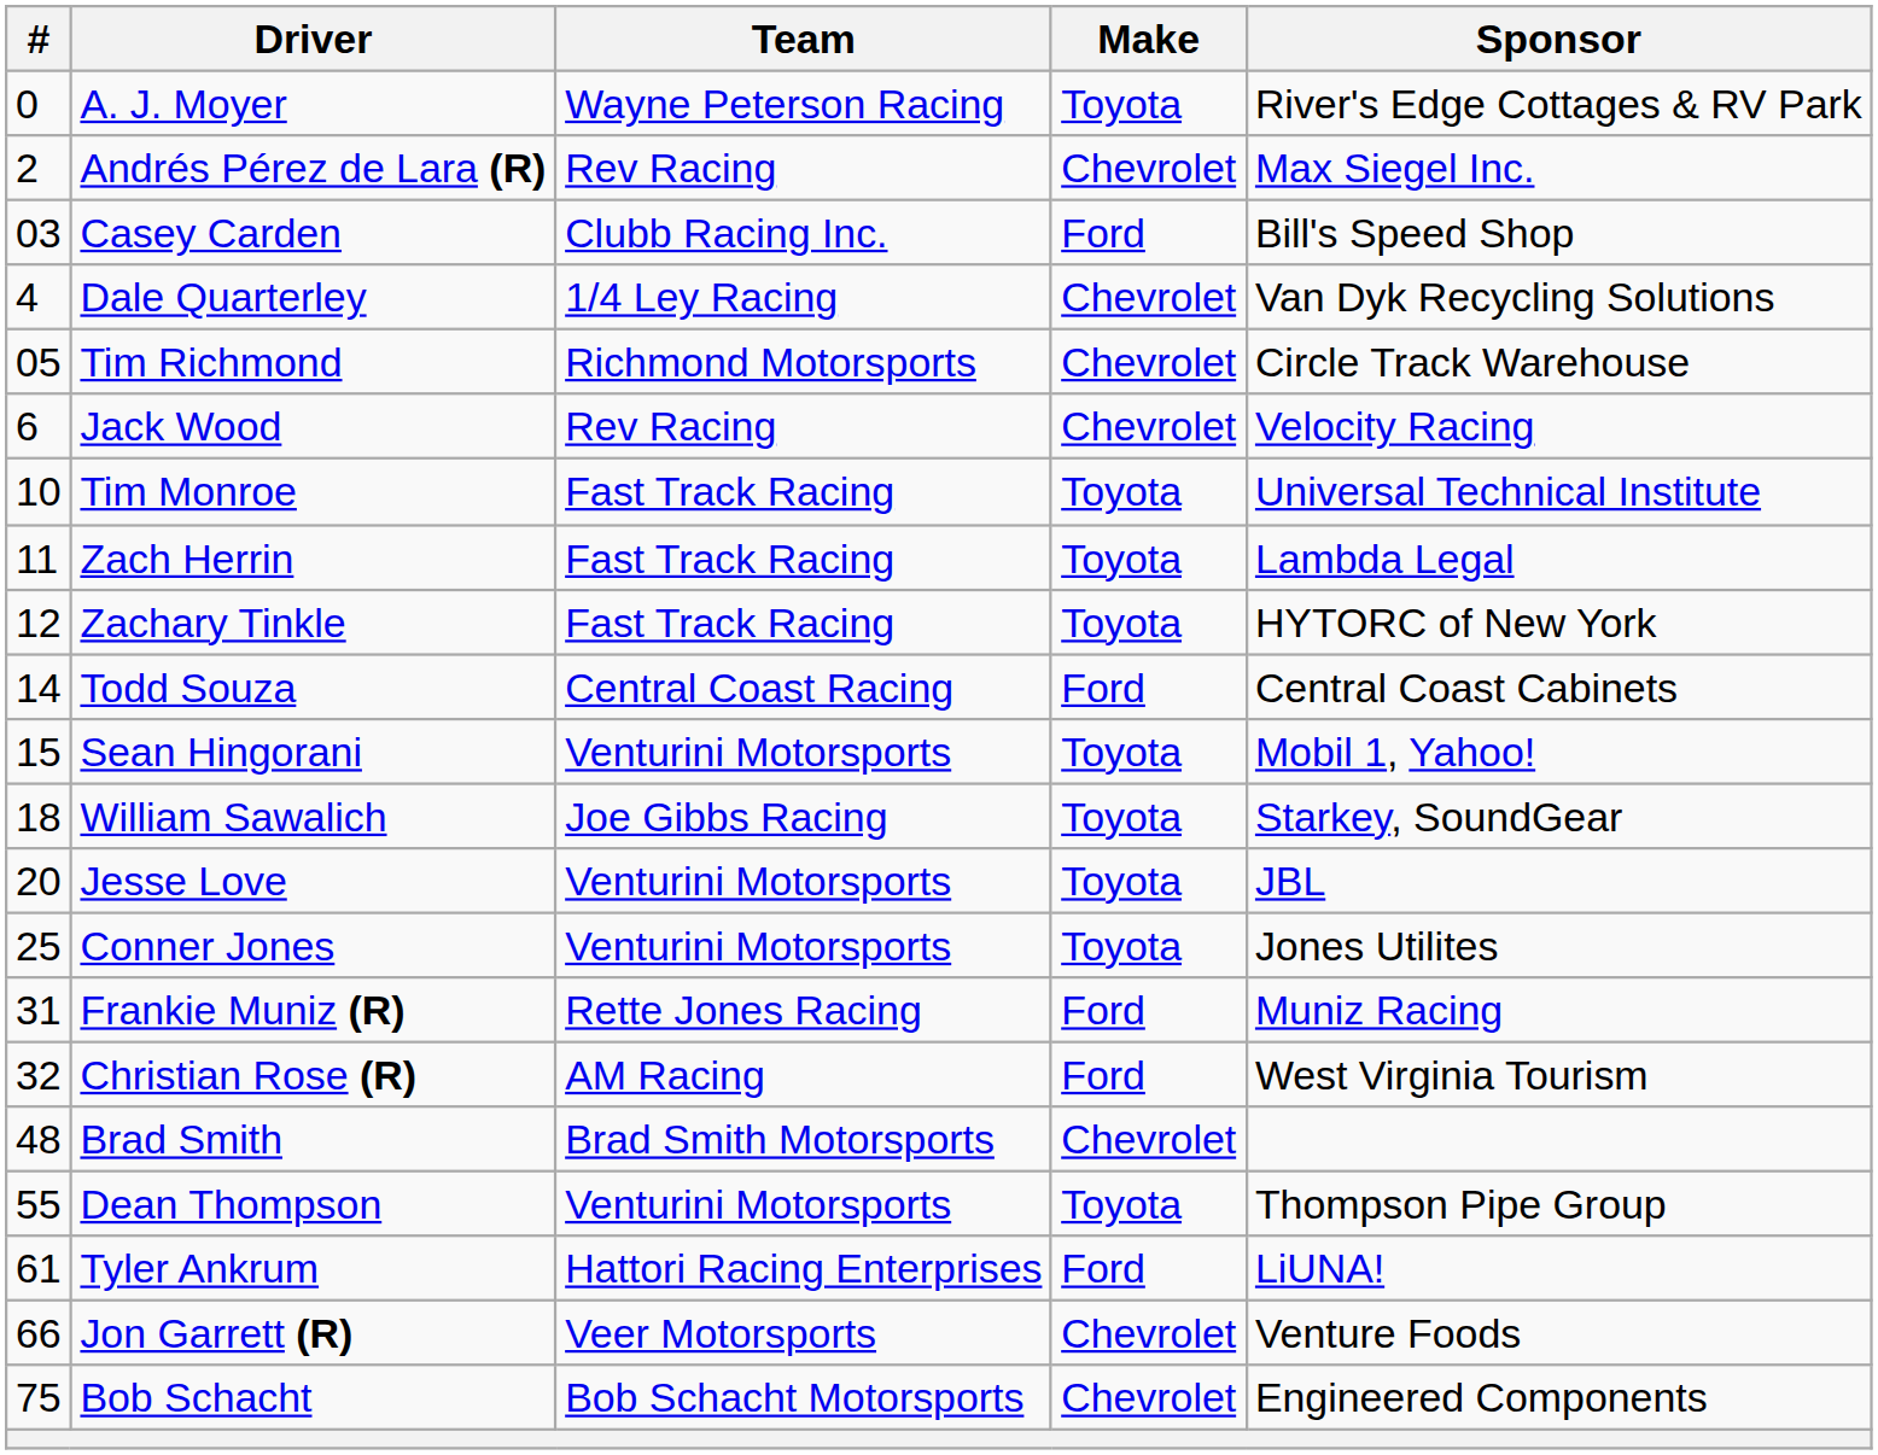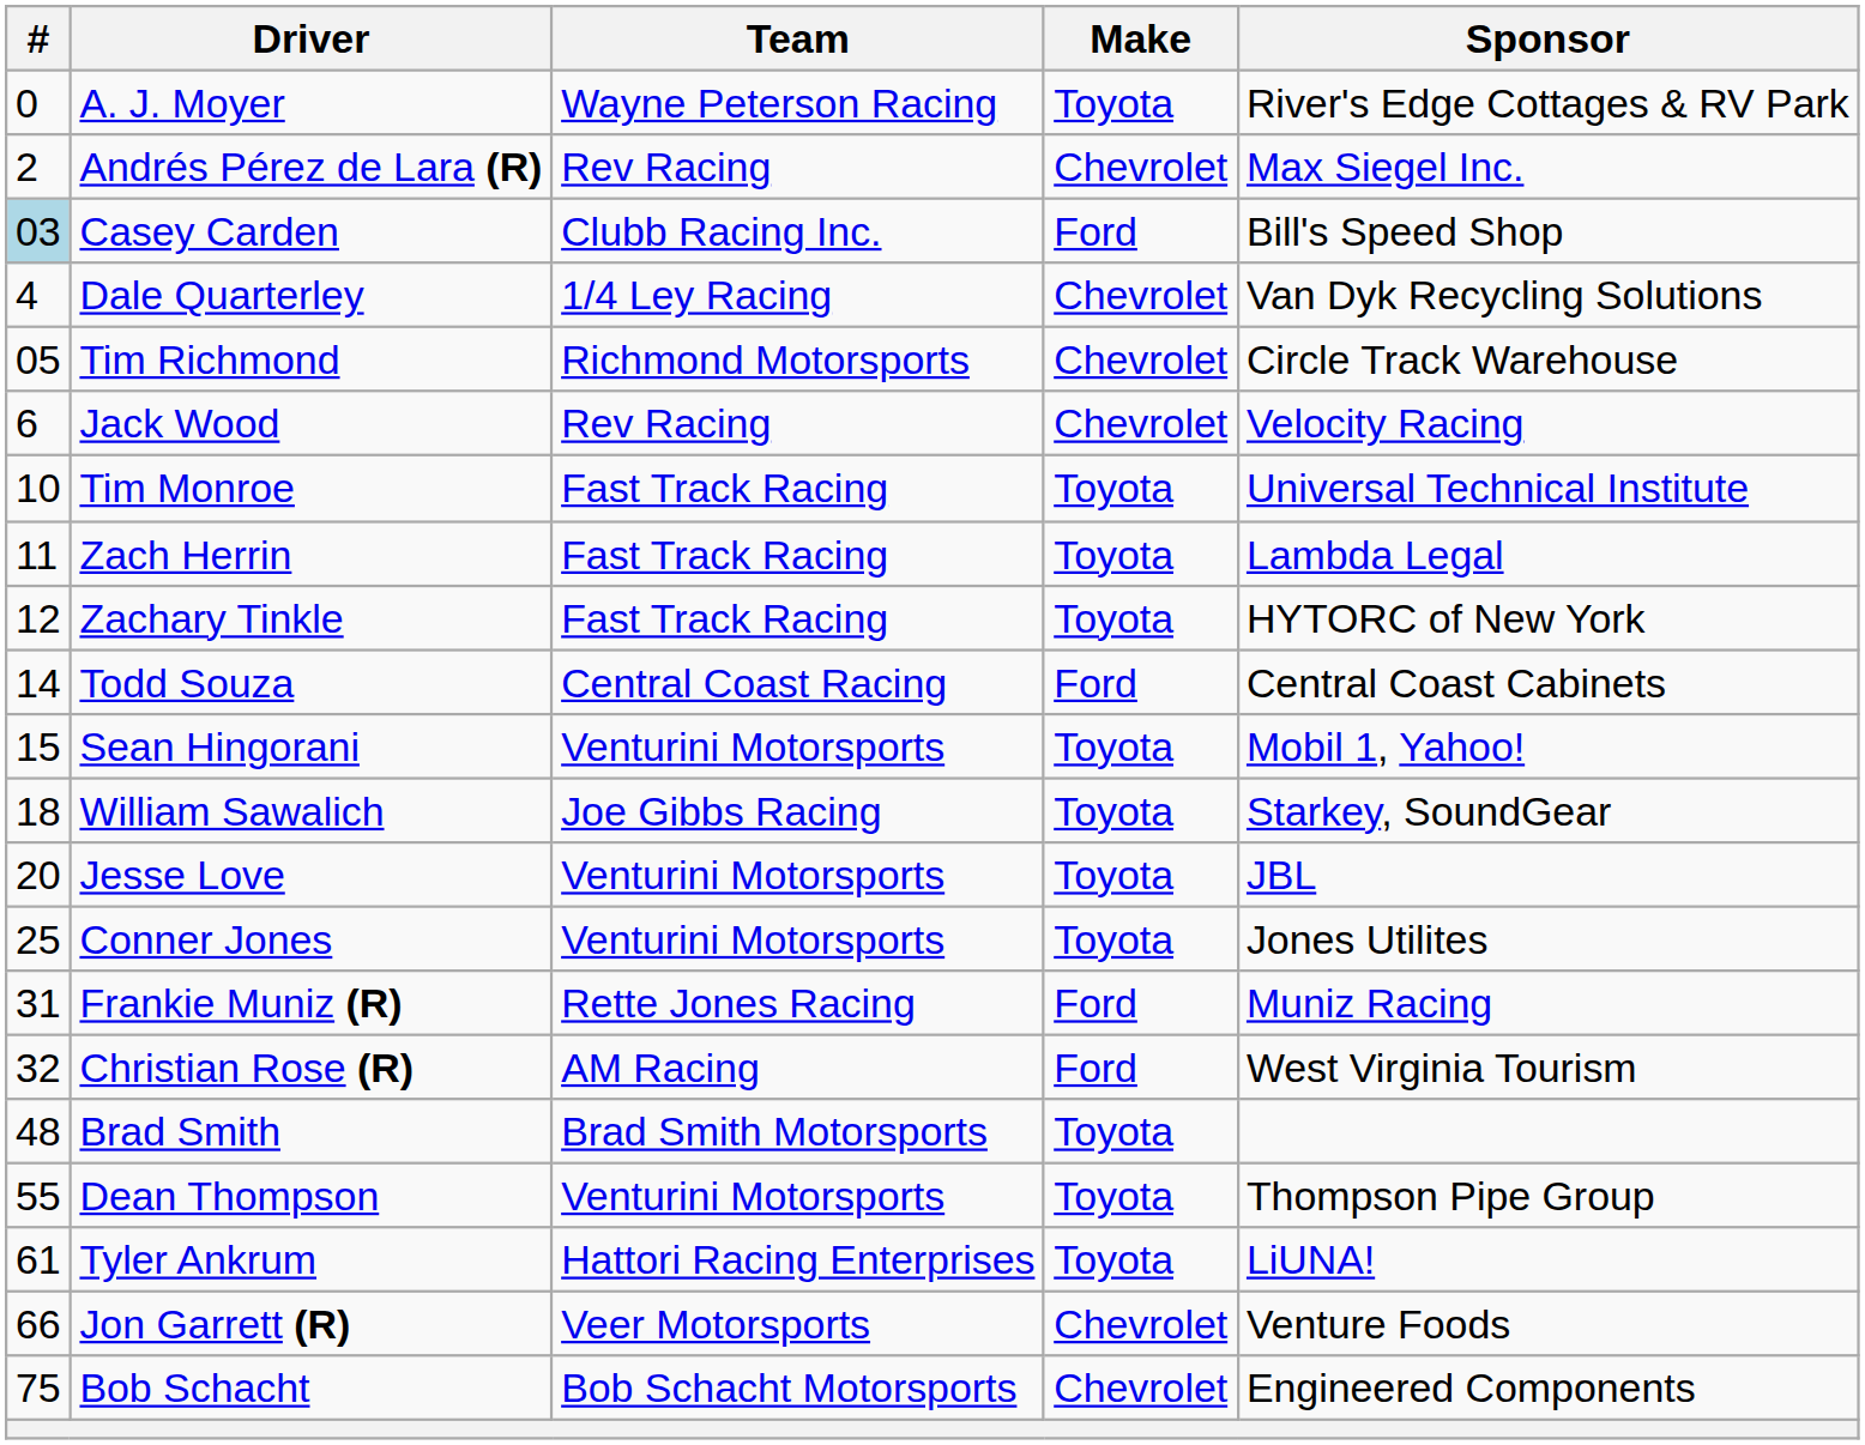 <table class="wikitable" style="font-size: 95%;">
 <tr>
 <th>#</th>
 <th>Driver</th>
 <th>Team</th>
 <th>Make</th>
 <th>Sponsor</th>
 </tr>
 <tr>
 <td>0</td>
 <td><a href='#'>A. J. Moyer</a></td>
 <td><a href='#'>Wayne Peterson Racing</a></td>
 <td><a href='#'>Toyota</a></td>
 <td nowrap>River's Edge Cottages & RV Park</td>
 </tr>
 <tr>
 <td>2</td>
 <td nowrap><a href='#'>Andrés Pérez de Lara</a> <strong>(R)</strong></td>
 <td><a href='#'>Rev Racing</a></td>
 <td><a href='#'>Chevrolet</a></td>
 <td><a href='#'>Max Siegel Inc.</a></td>
 </tr>
 <tr>
-<td>03</td>
+<td style="background: lightblue;">03</td>
 <td><a href='#'>Casey Carden</a></td>
 <td><a href='#'>Clubb Racing Inc.</a></td>
 <td><a href='#'>Ford</a></td>
 <td>Bill's Speed Shop</td>
 </tr>
 <tr>
 <td>4</td>
 <td><a href='#'>Dale Quarterley</a></td>
 <td><a href='#'>1/4 Ley Racing</a></td>
 <td><a href='#'>Chevrolet</a></td>
 <td>Van Dyk Recycling Solutions</td>
 </tr>
 <tr>
 <td>05</td>
 <td><a href='#'>Tim Richmond</a></td>
 <td><a href='#'>Richmond Motorsports</a></td>
 <td><a href='#'>Chevrolet</a></td>
 <td>Circle Track Warehouse</td>
 </tr>
 <tr>
 <td>6</td>
 <td><a href='#'>Jack Wood</a></td>
 <td><a href='#'>Rev Racing</a></td>
 <td><a href='#'>Chevrolet</a></td>
 <td><a href='#'>Velocity Racing</a></td>
 </tr>
 <tr>
 <td>10</td>
 <td><a href='#'>Tim Monroe</a></td>
 <td><a href='#'>Fast Track Racing</a></td>
 <td><a href='#'>Toyota</a></td>
 <td><a href='#'>Universal Technical Institute</a></td>
 </tr>
 <tr>
 <td>11</td>
 <td><a href='#'>Zach Herrin</a></td>
 <td><a href='#'>Fast Track Racing</a></td>
 <td><a href='#'>Toyota</a></td>
 <td><a href='#'>Lambda Legal</a></td>
 </tr>
 <tr>
 <td>12</td>
 <td><a href='#'>Zachary Tinkle</a></td>
 <td><a href='#'>Fast Track Racing</a></td>
 <td><a href='#'>Toyota</a></td>
 <td>HYTORC of New York</td>
 </tr>
 <tr>
 <td>14</td>
 <td><a href='#'>Todd Souza</a></td>
 <td><a href='#'>Central Coast Racing</a></td>
 <td><a href='#'>Ford</a></td>
 <td>Central Coast Cabinets</td>
 </tr>
 <tr>
 <td>15</td>
 <td><a href='#'>Sean Hingorani</a></td>
 <td><a href='#'>Venturini Motorsports</a></td>
 <td><a href='#'>Toyota</a></td>
 <td><a href='#'>Mobil 1</a>, <a href='#'>Yahoo!</a></td>
 </tr>
 <tr>
 <td>18</td>
 <td><a href='#'>William Sawalich</a></td>
 <td><a href='#'>Joe Gibbs Racing</a></td>
 <td><a href='#'>Toyota</a></td>
 <td><a href='#'>Starkey</a>, SoundGear</td>
 </tr>
 <tr>
 <td>20</td>
 <td><a href='#'>Jesse Love</a></td>
 <td><a href='#'>Venturini Motorsports</a></td>
 <td><a href='#'>Toyota</a></td>
 <td><a href='#'>JBL</a></td>
 </tr>
 <tr>
 <td>25</td>
 <td><a href='#'>Conner Jones</a></td>
 <td><a href='#'>Venturini Motorsports</a></td>
 <td><a href='#'>Toyota</a></td>
 <td>Jones Utilites</td>
 </tr>
 <tr>
 <td>31</td>
 <td><a href='#'>Frankie Muniz</a> <strong>(R)</strong></td>
 <td><a href='#'>Rette Jones Racing</a></td>
 <td><a href='#'>Ford</a></td>
 <td><a href='#'>Muniz Racing</a></td>
 </tr>
 <tr>
 <td>32</td>
 <td><a href='#'>Christian Rose</a> <strong>(R)</strong></td>
 <td><a href='#'>AM Racing</a></td>
 <td><a href='#'>Ford</a></td>
 <td>West Virginia Tourism</td>
 </tr>
 <tr>
 <td>48</td>
 <td><a href='#'>Brad Smith</a></td>
 <td><a href='#'>Brad Smith Motorsports</a></td>
-<td><a href='#'>Chevrolet</a></td>
+<td><a href='#'>Toyota</a></td>
 <td></td>
 </tr>
 <tr>
 <td>55</td>
 <td><a href='#'>Dean Thompson</a></td>
 <td><a href='#'>Venturini Motorsports</a></td>
 <td><a href='#'>Toyota</a></td>
 <td>Thompson Pipe Group</td>
 </tr>
 <tr>
 <td>61</td>
 <td><a href='#'>Tyler Ankrum</a></td>
 <td nowrap><a href='#'>Hattori Racing Enterprises</a></td>
-<td><a href='#'>Ford</a></td>
+<td><a href='#'>Toyota</a></td>
 <td><a href='#'>LiUNA!</a></td>
 </tr>
 <tr>
 <td>66</td>
 <td><a href='#'>Jon Garrett</a> <strong>(R)</strong></td>
 <td><a href='#'>Veer Motorsports</a></td>
 <td><a href='#'>Chevrolet</a></td>
 <td>Venture Foods</td>
 </tr>
 <tr>
 <td>75</td>
 <td><a href='#'>Bob Schacht</a></td>
 <td><a href='#'>Bob Schacht Motorsports</a></td>
 <td><a href='#'>Chevrolet</a></td>
 <td>Engineered Components</td>
 </tr>
 <tr>
 <th colspan="5"></th>
 </tr>
 </table>
